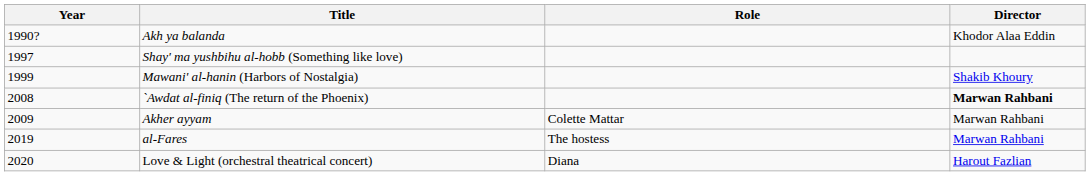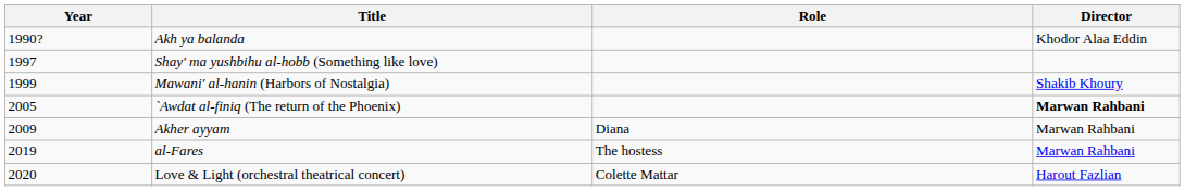 <table class="wikitable">
 <tr>
 <th width=10%>Year</th>
 <th width=30%>Title</th>
 <th width=30%>Role</th>
 <th width=10%>Director</th>
 </tr>
 <tr>
 <td>1990?</td>
 <td><em>Akh ya balanda</em></td>
 <td></td>
 <td>Khodor Alaa Eddin</td>
 </tr>
 <tr>
 <td>1997</td>
 <td><em>Shay' ma yushbihu al-hobb</em> (Something like love)</td>
 <td></td>
 <td></td>
 </tr>
 <tr>
 <td>1999</td>
 <td><em>Mawani' al-hanin</em> (Harbors of Nostalgia) </td>
 <td></td>
 <td><a href='#'>Shakib Khoury</a></td>
 </tr>
 <tr>
-<td>2008</td>
+<td>2005</td>
 <td><em>`Awdat al-finiq</em> (The return of the Phoenix)</td>
 <td></td>
 <td><strong>Marwan Rahbani</strong></td>
 </tr>
 <tr>
 <td>2009</td>
 <td><em>Akher ayyam</em></td>
-<td>Colette Mattar</td>
+<td>Diana</td>
 <td>Marwan Rahbani</td>
 </tr>
 <tr>
 <td>2019</td>
 <td><em>al-Fares</em></td>
 <td>The hostess</td>
 <td><a href='#'>Marwan Rahbani</a></td>
 </tr>
 <tr>
 <td>2020</td>
 <td>Love & Light (orchestral theatrical concert)</td>
-<td>Diana</td>
+<td>Colette Mattar</td>
 <td><a href='#'>Harout Fazlian</a></td>
 </tr>
 </table>
